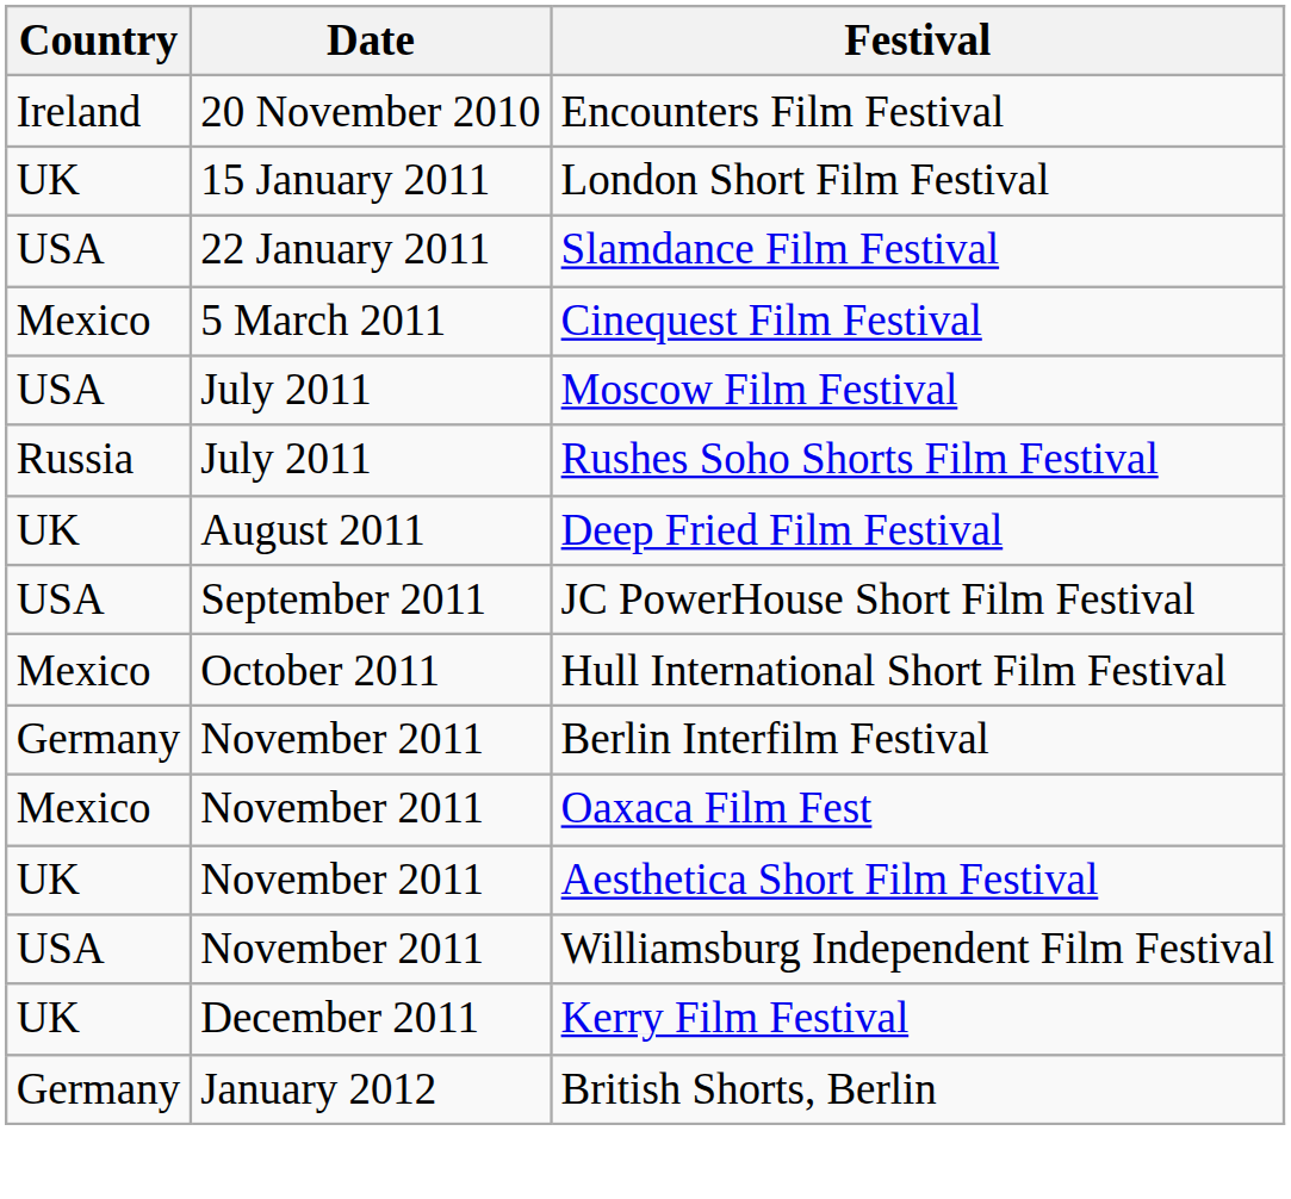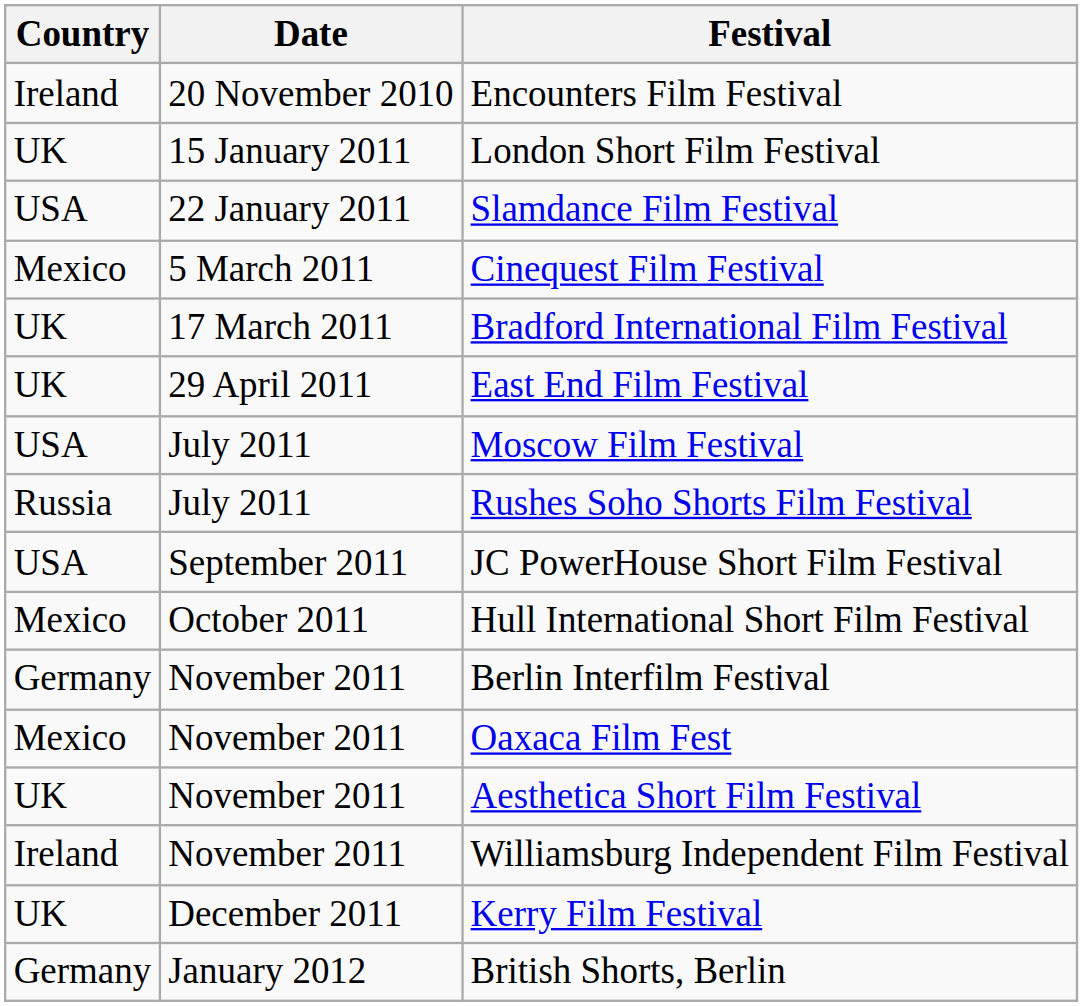 <table class="wikitable">
 <tr>
 <th>Country</th>
 <th>Date</th>
 <th>Festival</th>
 </tr>
 <tr>
 <td>Ireland</td>
 <td>20 November 2010</td>
 <td>Encounters Film Festival</td>
 </tr>
 <tr>
 <td>UK</td>
 <td>15 January 2011</td>
 <td>London Short Film Festival</td>
 </tr>
 <tr>
 <td>USA</td>
 <td>22 January 2011</td>
 <td><a href='#'>Slamdance Film Festival</a></td>
 </tr>
 <tr>
 <td>Mexico</td>
 <td>5 March 2011</td>
 <td><a href='#'>Cinequest Film Festival</a></td>
 </tr>
 <tr>
+<td>UK</td>
+<td>17 March 2011</td>
+<td><a href='#'>Bradford International Film Festival</a></td>
+</tr>
+<tr>
+<td>UK</td>
+<td>29 April 2011</td>
+<td><a href='#'>East End Film Festival</a></td>
+</tr>
+<tr>
 <td>USA</td>
 <td>July 2011</td>
 <td><a href='#'>Moscow Film Festival</a></td>
 </tr>
 <tr>
 <td>Russia</td>
 <td>July 2011</td>
 <td><a href='#'>Rushes Soho Shorts Film Festival</a></td>
-</tr>
-<tr>
-<td>UK</td>
-<td>August 2011</td>
-<td><a href='#'>Deep Fried Film Festival</a></td>
 </tr>
 <tr>
 <td>USA</td>
 <td>September 2011</td>
 <td>JC PowerHouse Short Film Festival</td>
 </tr>
 <tr>
 <td>Mexico</td>
 <td>October 2011</td>
 <td>Hull International Short Film Festival</td>
 </tr>
 <tr>
 <td>Germany</td>
 <td>November 2011</td>
 <td>Berlin Interfilm Festival</td>
 </tr>
 <tr>
 <td>Mexico</td>
 <td>November 2011</td>
 <td><a href='#'>Oaxaca Film Fest</a></td>
 </tr>
 <tr>
 <td>UK</td>
 <td>November 2011</td>
 <td><a href='#'>Aesthetica Short Film Festival</a></td>
 </tr>
 <tr>
-<td>USA</td>
+<td>Ireland</td>
 <td>November 2011</td>
 <td>Williamsburg Independent Film Festival</td>
 </tr>
 <tr>
 <td>UK</td>
 <td>December 2011</td>
 <td><a href='#'>Kerry Film Festival</a></td>
 </tr>
 <tr>
 <td>Germany</td>
 <td>January 2012</td>
 <td>British Shorts, Berlin</td>
 </tr>
 </table>
